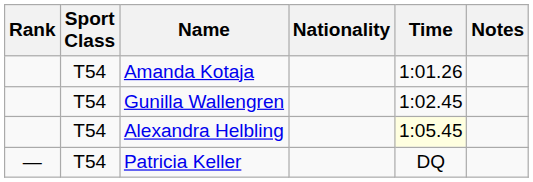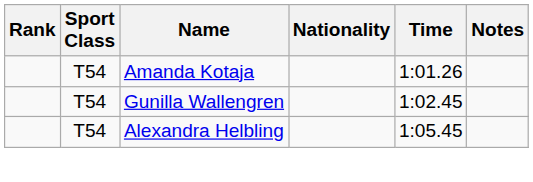 <table class="wikitable sortable" style="text-align:center">
 <tr>
 <th>Rank</th>
 <th>Sport<br>Class</th>
 <th>Name</th>
 <th>Nationality</th>
 <th>Time</th>
 <th>Notes</th>
 </tr>
 <tr>
 <td></td>
 <td>T54</td>
 <td align=left><a href='#'>Amanda Kotaja</a></td>
 <td align=left></td>
 <td>1:01.26</td>
 <td></td>
 </tr>
 <tr>
 <td></td>
 <td>T54</td>
 <td align=left><a href='#'>Gunilla Wallengren</a></td>
 <td align=left></td>
 <td>1:02.45</td>
 <td></td>
 </tr>
 <tr>
 <td></td>
 <td>T54</td>
 <td align=left><a href='#'>Alexandra Helbling</a></td>
 <td align=left></td>
-<td style="background: lightyellow;">1:05.45</td>
-<td></td>
-</tr>
-<tr>
-<td>—</td>
-<td>T54</td>
-<td align=left><a href='#'>Patricia Keller</a></td>
-<td align=left></td>
-<td>DQ</td>
+<td>1:05.45</td>
 <td></td>
 </tr>
 </table>
